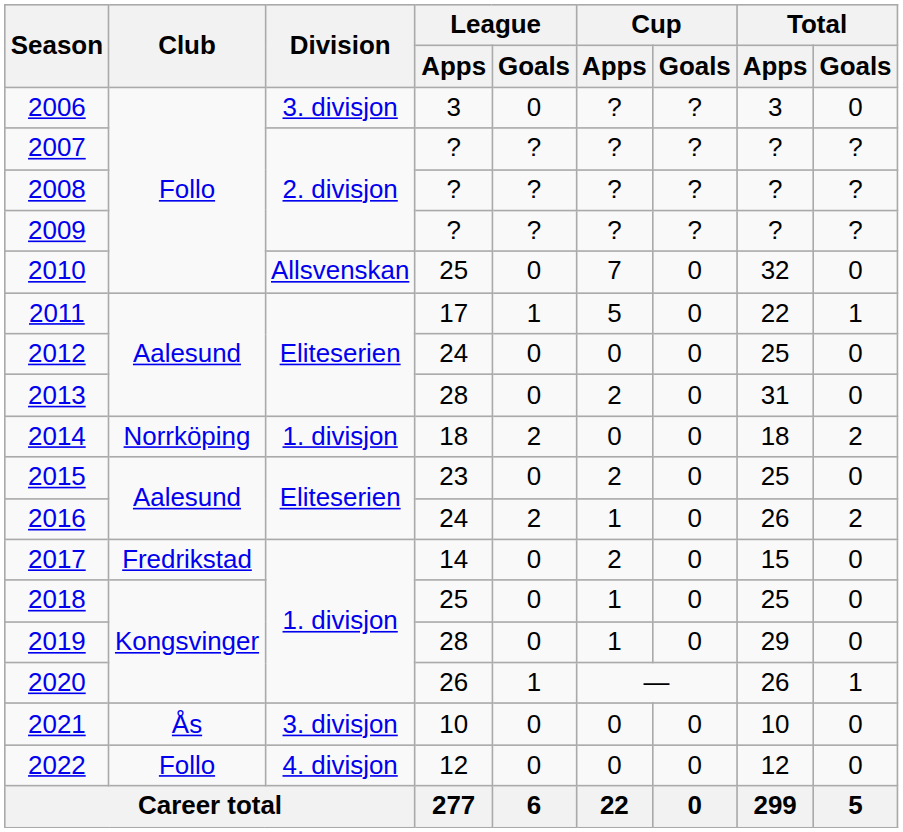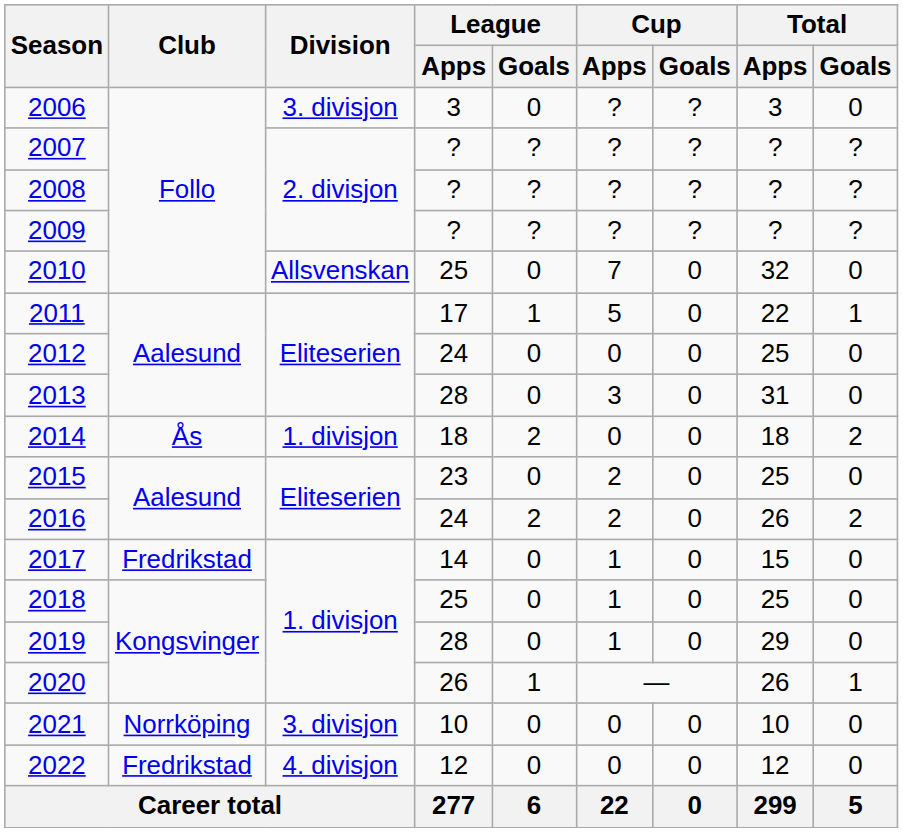 <table class="wikitable" style="text-align: center;">
 <tr>
 <th rowspan="2">Season</th>
 <th rowspan="2">Club</th>
 <th rowspan="2">Division</th>
 <th colspan="2">League</th>
 <th colspan="2">Cup</th>
 <th colspan="2">Total</th>
 </tr>
 <tr>
 <th>Apps</th>
 <th>Goals</th>
 <th>Apps</th>
 <th>Goals</th>
 <th>Apps</th>
 <th>Goals</th>
 </tr>
 <tr>
 <td><a href='#'>2006</a></td>
 <td rowspan="5" valign="center"><a href='#'>Follo</a></td>
 <td rowspan="1" valign="center"><a href='#'>3. divisjon</a></td>
 <td>3</td>
 <td>0</td>
 <td>?</td>
 <td>?</td>
 <td>3</td>
 <td>0</td>
 </tr>
 <tr>
 <td><a href='#'>2007</a></td>
 <td rowspan="3" valign="center"><a href='#'>2. divisjon</a></td>
 <td>?</td>
 <td>?</td>
 <td>?</td>
 <td>?</td>
 <td>?</td>
 <td>?</td>
 </tr>
 <tr>
 <td><a href='#'>2008</a></td>
 <td>?</td>
 <td>?</td>
 <td>?</td>
 <td>?</td>
 <td>?</td>
 <td>?</td>
 </tr>
 <tr>
 <td><a href='#'>2009</a></td>
 <td>?</td>
 <td>?</td>
 <td>?</td>
 <td>?</td>
 <td>?</td>
 <td>?</td>
 </tr>
 <tr>
 <td><a href='#'>2010</a></td>
 <td rowspan="1" valign="center"><a href='#'>Allsvenskan</a></td>
 <td>25</td>
 <td>0</td>
 <td>7</td>
 <td>0</td>
 <td>32</td>
 <td>0</td>
 </tr>
 <tr>
 <td><a href='#'>2011</a></td>
 <td rowspan="3" valign="center"><a href='#'>Aalesund</a></td>
 <td rowspan="3" valign="center"><a href='#'>Eliteserien</a></td>
 <td>17</td>
 <td>1</td>
 <td>5</td>
 <td>0</td>
 <td>22</td>
 <td>1</td>
 </tr>
 <tr>
 <td><a href='#'>2012</a></td>
 <td>24</td>
 <td>0</td>
 <td>0</td>
 <td>0</td>
 <td>25</td>
 <td>0</td>
 </tr>
 <tr>
 <td><a href='#'>2013</a></td>
 <td>28</td>
 <td>0</td>
-<td>2</td>
+<td>3</td>
 <td>0</td>
 <td>31</td>
 <td>0</td>
 </tr>
 <tr>
 <td><a href='#'>2014</a></td>
-<td rowspan="1" valign="center"><a href='#'>Norrköping</a></td>
+<td rowspan="1" valign="center"><a href='#'>Ås</a></td>
 <td><a href='#'>1. divisjon</a></td>
 <td>18</td>
 <td>2</td>
 <td>0</td>
 <td>0</td>
 <td>18</td>
 <td>2</td>
 </tr>
 <tr>
 <td><a href='#'>2015</a></td>
 <td rowspan="2" valign="center"><a href='#'>Aalesund</a></td>
 <td rowspan="2" valign="center"><a href='#'>Eliteserien</a></td>
 <td>23</td>
 <td>0</td>
 <td>2</td>
 <td>0</td>
 <td>25</td>
 <td>0</td>
 </tr>
 <tr>
 <td><a href='#'>2016</a></td>
 <td>24</td>
 <td>2</td>
-<td>1</td>
+<td>2</td>
 <td>0</td>
 <td>26</td>
 <td>2</td>
 </tr>
 <tr>
 <td><a href='#'>2017</a></td>
 <td rowspan="1" valign="center"><a href='#'>Fredrikstad</a></td>
 <td rowspan="4" valign="center"><a href='#'>1. divisjon</a></td>
 <td>14</td>
 <td>0</td>
-<td>2</td>
+<td>1</td>
 <td>0</td>
 <td>15</td>
 <td>0</td>
 </tr>
 <tr>
 <td><a href='#'>2018</a></td>
 <td rowspan="3" valign="center"><a href='#'>Kongsvinger</a></td>
 <td>25</td>
 <td>0</td>
 <td>1</td>
 <td>0</td>
 <td>25</td>
 <td>0</td>
 </tr>
 <tr>
 <td><a href='#'>2019</a></td>
 <td>28</td>
 <td>0</td>
 <td>1</td>
 <td>0</td>
 <td>29</td>
 <td>0</td>
 </tr>
 <tr>
 <td><a href='#'>2020</a></td>
 <td>26</td>
 <td>1</td>
 <td colspan="2">—</td>
 <td>26</td>
 <td>1</td>
 </tr>
 <tr>
 <td><a href='#'>2021</a></td>
-<td rowspan="1" valign="center"><a href='#'>Ås</a></td>
+<td rowspan="1" valign="center"><a href='#'>Norrköping</a></td>
 <td rowspan="1" valign="center"><a href='#'>3. divisjon</a></td>
 <td>10</td>
 <td>0</td>
 <td>0</td>
 <td>0</td>
 <td>10</td>
 <td>0</td>
 </tr>
 <tr>
 <td><a href='#'>2022</a></td>
-<td rowspan="1" valign="center"><a href='#'>Follo</a></td>
+<td rowspan="1" valign="center"><a href='#'>Fredrikstad</a></td>
 <td rowspan="1" valign="center"><a href='#'>4. divisjon</a></td>
 <td>12</td>
 <td>0</td>
 <td>0</td>
 <td>0</td>
 <td>12</td>
 <td>0</td>
 </tr>
 <tr>
 <th colspan="3">Career total</th>
 <th>277</th>
 <th>6</th>
 <th>22</th>
 <th>0</th>
 <th>299</th>
 <th>5</th>
 </tr>
 </table>
